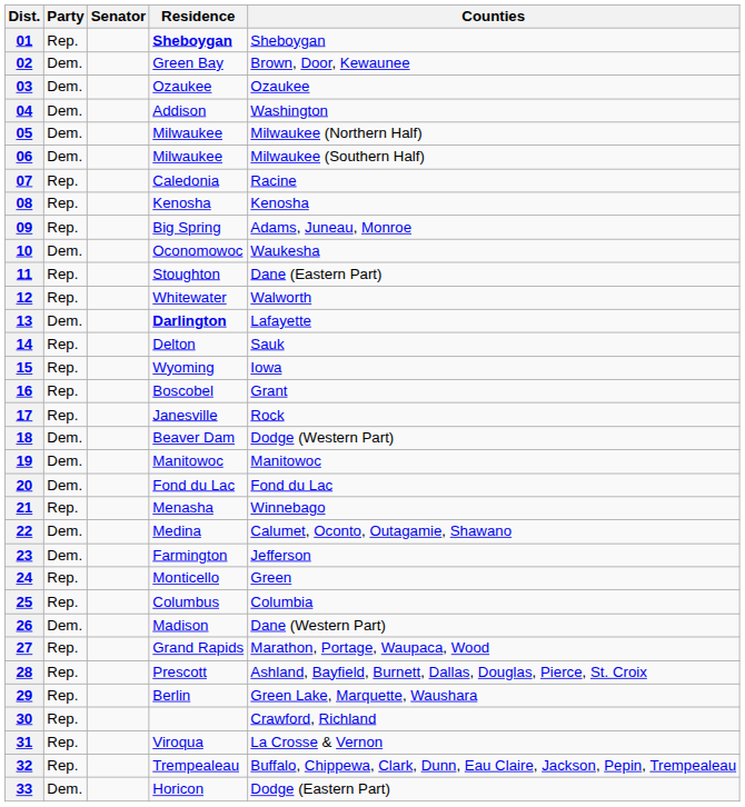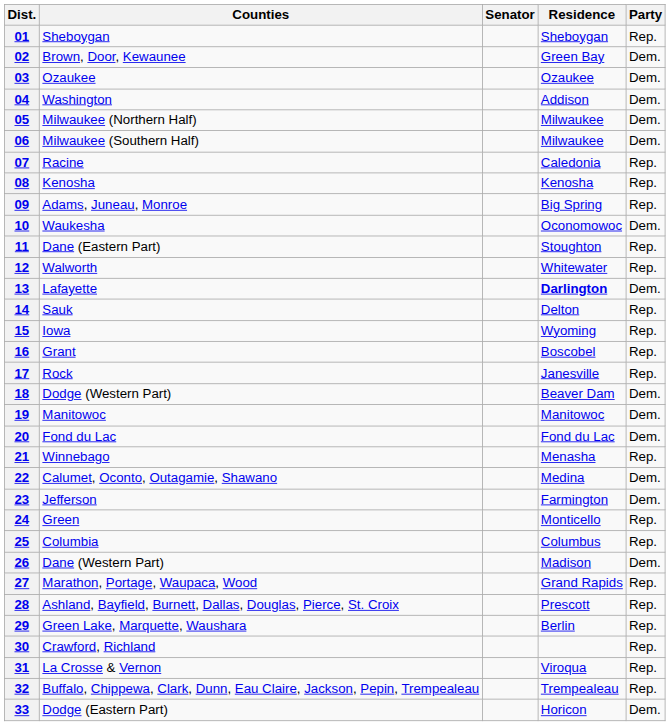 <table class="wikitable sortable">
 <tr>
 <th>Dist.</th>
-<th>Party</th>
+<th>Counties</th>
 <th>Senator</th>
 <th>Residence</th>
-<th>Counties</th>
+<th>Party</th>
 </tr>
 <tr>
 <th><a href='#'>01</a></th>
+<td><a href='#'>Sheboygan</a></td>
+<td></td>
+<td><a href='#'>Sheboygan</a></td>
 <td>Rep.</td>
-<td></td>
-<td><strong><a href='#'>Sheboygan</a></strong></td>
-<td><a href='#'>Sheboygan</a></td>
 </tr>
 <tr>
 <th><a href='#'>02</a></th>
-<td>Dem.</td>
+<td><a href='#'>Brown</a>, <a href='#'>Door</a>, <a href='#'>Kewaunee</a></td>
 <td></td>
 <td><a href='#'>Green Bay</a></td>
-<td><a href='#'>Brown</a>, <a href='#'>Door</a>, <a href='#'>Kewaunee</a></td>
+<td>Dem.</td>
 </tr>
 <tr>
 <th><a href='#'>03</a></th>
-<td>Dem.</td>
+<td><a href='#'>Ozaukee</a></td>
 <td></td>
 <td><a href='#'>Ozaukee</a></td>
-<td><a href='#'>Ozaukee</a></td>
+<td>Dem.</td>
 </tr>
 <tr>
 <th><a href='#'>04</a></th>
-<td>Dem.</td>
+<td><a href='#'>Washington</a></td>
 <td></td>
 <td><a href='#'>Addison</a></td>
-<td><a href='#'>Washington</a></td>
+<td>Dem.</td>
 </tr>
 <tr>
 <th><a href='#'>05</a></th>
-<td>Dem.</td>
+<td><a href='#'>Milwaukee</a> (Northern Half)</td>
 <td></td>
 <td><a href='#'>Milwaukee</a></td>
-<td><a href='#'>Milwaukee</a> (Northern Half)</td>
+<td>Dem.</td>
 </tr>
 <tr>
 <th><a href='#'>06</a></th>
-<td>Dem.</td>
+<td><a href='#'>Milwaukee</a> (Southern Half)</td>
 <td></td>
 <td><a href='#'>Milwaukee</a></td>
-<td><a href='#'>Milwaukee</a> (Southern Half)</td>
+<td>Dem.</td>
 </tr>
 <tr>
 <th><a href='#'>07</a></th>
-<td>Rep.</td>
+<td><a href='#'>Racine</a></td>
 <td></td>
 <td><a href='#'>Caledonia</a></td>
-<td><a href='#'>Racine</a></td>
+<td>Rep.</td>
 </tr>
 <tr>
 <th><a href='#'>08</a></th>
-<td>Rep.</td>
+<td><a href='#'>Kenosha</a></td>
 <td></td>
 <td><a href='#'>Kenosha</a></td>
-<td><a href='#'>Kenosha</a></td>
+<td>Rep.</td>
 </tr>
 <tr>
 <th><a href='#'>09</a></th>
-<td>Rep.</td>
+<td><a href='#'>Adams</a>, <a href='#'>Juneau</a>, <a href='#'>Monroe</a></td>
 <td></td>
 <td><a href='#'>Big Spring</a></td>
-<td><a href='#'>Adams</a>, <a href='#'>Juneau</a>, <a href='#'>Monroe</a></td>
+<td>Rep.</td>
 </tr>
 <tr>
 <th><a href='#'>10</a></th>
-<td>Dem.</td>
+<td><a href='#'>Waukesha</a></td>
 <td></td>
 <td><a href='#'>Oconomowoc</a></td>
-<td><a href='#'>Waukesha</a></td>
+<td>Dem.</td>
 </tr>
 <tr>
 <th><a href='#'>11</a></th>
-<td>Rep.</td>
+<td><a href='#'>Dane</a> (Eastern Part)</td>
 <td></td>
 <td><a href='#'>Stoughton</a></td>
-<td><a href='#'>Dane</a> (Eastern Part)</td>
+<td>Rep.</td>
 </tr>
 <tr>
 <th><a href='#'>12</a></th>
-<td>Rep.</td>
+<td><a href='#'>Walworth</a></td>
 <td></td>
 <td><a href='#'>Whitewater</a></td>
-<td><a href='#'>Walworth</a></td>
+<td>Rep.</td>
 </tr>
 <tr>
 <th><a href='#'>13</a></th>
-<td>Dem.</td>
+<td><a href='#'>Lafayette</a></td>
 <td></td>
 <td><strong><a href='#'>Darlington</a></strong></td>
-<td><a href='#'>Lafayette</a></td>
+<td>Dem.</td>
 </tr>
 <tr>
 <th><a href='#'>14</a></th>
-<td>Rep.</td>
+<td><a href='#'>Sauk</a></td>
 <td></td>
 <td><a href='#'>Delton</a></td>
-<td><a href='#'>Sauk</a></td>
+<td>Rep.</td>
 </tr>
 <tr>
 <th><a href='#'>15</a></th>
-<td>Rep.</td>
+<td><a href='#'>Iowa</a></td>
 <td></td>
 <td><a href='#'>Wyoming</a></td>
-<td><a href='#'>Iowa</a></td>
+<td>Rep.</td>
 </tr>
 <tr>
 <th><a href='#'>16</a></th>
-<td>Rep.</td>
+<td><a href='#'>Grant</a></td>
 <td></td>
 <td><a href='#'>Boscobel</a></td>
-<td><a href='#'>Grant</a></td>
+<td>Rep.</td>
 </tr>
 <tr>
 <th><a href='#'>17</a></th>
-<td>Rep.</td>
+<td><a href='#'>Rock</a></td>
 <td></td>
 <td><a href='#'>Janesville</a></td>
-<td><a href='#'>Rock</a></td>
+<td>Rep.</td>
 </tr>
 <tr>
 <th><a href='#'>18</a></th>
-<td>Dem.</td>
+<td><a href='#'>Dodge</a> (Western Part)</td>
 <td></td>
 <td><a href='#'>Beaver Dam</a></td>
-<td><a href='#'>Dodge</a> (Western Part)</td>
+<td>Dem.</td>
 </tr>
 <tr>
 <th><a href='#'>19</a></th>
-<td>Dem.</td>
+<td><a href='#'>Manitowoc</a></td>
 <td></td>
 <td><a href='#'>Manitowoc</a></td>
-<td><a href='#'>Manitowoc</a></td>
+<td>Dem.</td>
 </tr>
 <tr>
 <th><a href='#'>20</a></th>
-<td>Dem.</td>
+<td><a href='#'>Fond du Lac</a></td>
 <td></td>
 <td><a href='#'>Fond du Lac</a></td>
-<td><a href='#'>Fond du Lac</a></td>
+<td>Dem.</td>
 </tr>
 <tr>
 <th><a href='#'>21</a></th>
-<td>Rep.</td>
+<td><a href='#'>Winnebago</a></td>
 <td></td>
 <td><a href='#'>Menasha</a></td>
-<td><a href='#'>Winnebago</a></td>
+<td>Rep.</td>
 </tr>
 <tr>
 <th><a href='#'>22</a></th>
-<td>Dem.</td>
+<td><a href='#'>Calumet</a>, <a href='#'>Oconto</a>, <a href='#'>Outagamie</a>, <a href='#'>Shawano</a></td>
 <td></td>
 <td><a href='#'>Medina</a></td>
-<td><a href='#'>Calumet</a>, <a href='#'>Oconto</a>, <a href='#'>Outagamie</a>, <a href='#'>Shawano</a></td>
+<td>Dem.</td>
 </tr>
 <tr>
 <th><a href='#'>23</a></th>
-<td>Dem.</td>
+<td><a href='#'>Jefferson</a></td>
 <td></td>
 <td><a href='#'>Farmington</a></td>
-<td><a href='#'>Jefferson</a></td>
+<td>Dem.</td>
 </tr>
 <tr>
 <th><a href='#'>24</a></th>
-<td>Rep.</td>
+<td><a href='#'>Green</a></td>
 <td></td>
 <td><a href='#'>Monticello</a></td>
-<td><a href='#'>Green</a></td>
+<td>Rep.</td>
 </tr>
 <tr>
 <th><a href='#'>25</a></th>
-<td>Rep.</td>
+<td><a href='#'>Columbia</a></td>
 <td></td>
 <td><a href='#'>Columbus</a></td>
-<td><a href='#'>Columbia</a></td>
+<td>Rep.</td>
 </tr>
 <tr>
 <th><a href='#'>26</a></th>
-<td>Dem.</td>
+<td><a href='#'>Dane</a> (Western Part)</td>
 <td></td>
 <td><a href='#'>Madison</a></td>
-<td><a href='#'>Dane</a> (Western Part)</td>
+<td>Dem.</td>
 </tr>
 <tr>
 <th><a href='#'>27</a></th>
-<td>Rep.</td>
+<td><a href='#'>Marathon</a>, <a href='#'>Portage</a>, <a href='#'>Waupaca</a>, <a href='#'>Wood</a></td>
 <td></td>
 <td><a href='#'>Grand Rapids</a></td>
-<td><a href='#'>Marathon</a>, <a href='#'>Portage</a>, <a href='#'>Waupaca</a>, <a href='#'>Wood</a></td>
+<td>Rep.</td>
 </tr>
 <tr>
 <th><a href='#'>28</a></th>
-<td>Rep.</td>
+<td><a href='#'>Ashland</a>, <a href='#'>Bayfield</a>, <a href='#'>Burnett</a>, <a href='#'>Dallas</a>, <a href='#'>Douglas</a>, <a href='#'>Pierce</a>, <a href='#'>St. Croix</a></td>
 <td></td>
 <td><a href='#'>Prescott</a></td>
-<td><a href='#'>Ashland</a>, <a href='#'>Bayfield</a>, <a href='#'>Burnett</a>, <a href='#'>Dallas</a>, <a href='#'>Douglas</a>, <a href='#'>Pierce</a>, <a href='#'>St. Croix</a></td>
+<td>Rep.</td>
 </tr>
 <tr>
 <th><a href='#'>29</a></th>
-<td>Rep.</td>
+<td><a href='#'>Green Lake</a>, <a href='#'>Marquette</a>, <a href='#'>Waushara</a></td>
 <td></td>
 <td><a href='#'>Berlin</a></td>
-<td><a href='#'>Green Lake</a>, <a href='#'>Marquette</a>, <a href='#'>Waushara</a></td>
+<td>Rep.</td>
 </tr>
 <tr>
 <th><a href='#'>30</a></th>
-<td>Rep.</td>
+<td><a href='#'>Crawford</a>, <a href='#'>Richland</a></td>
 <td></td>
 <td></td>
-<td><a href='#'>Crawford</a>, <a href='#'>Richland</a></td>
+<td>Rep.</td>
 </tr>
 <tr>
 <th><a href='#'>31</a></th>
-<td>Rep.</td>
+<td><a href='#'>La Crosse</a> & <a href='#'>Vernon</a></td>
 <td></td>
 <td><a href='#'>Viroqua</a></td>
-<td><a href='#'>La Crosse</a> & <a href='#'>Vernon</a></td>
+<td>Rep.</td>
 </tr>
 <tr>
 <th><a href='#'>32</a></th>
-<td>Rep.</td>
+<td><a href='#'>Buffalo</a>, <a href='#'>Chippewa</a>, <a href='#'>Clark</a>, <a href='#'>Dunn</a>, <a href='#'>Eau Claire</a>, <a href='#'>Jackson</a>, <a href='#'>Pepin</a>, <a href='#'>Trempealeau</a></td>
 <td></td>
 <td><a href='#'>Trempealeau</a></td>
-<td><a href='#'>Buffalo</a>, <a href='#'>Chippewa</a>, <a href='#'>Clark</a>, <a href='#'>Dunn</a>, <a href='#'>Eau Claire</a>, <a href='#'>Jackson</a>, <a href='#'>Pepin</a>, <a href='#'>Trempealeau</a></td>
+<td>Rep.</td>
 </tr>
 <tr>
 <th><a href='#'>33</a></th>
-<td>Dem.</td>
+<td><a href='#'>Dodge</a> (Eastern Part)</td>
 <td></td>
 <td><a href='#'>Horicon</a></td>
-<td><a href='#'>Dodge</a> (Eastern Part)</td>
+<td>Dem.</td>
 </tr>
 </table>
